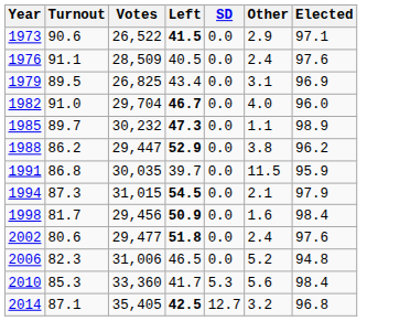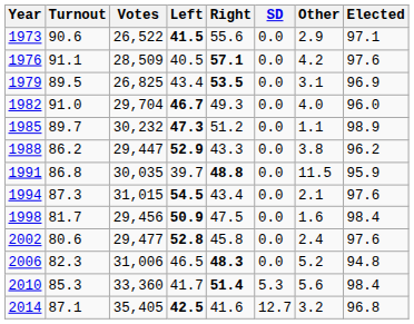 <table class="wikitable sortable" style="font-size: 95%;">
 <tr>
 <th>Year</th>
 <th>Turnout</th>
 <th>Votes</th>
 <th>Left</th>
+<th>Right</th>
 <th><a href='#'>SD</a></th>
 <th>Other</th>
 <th>Elected</th>
 </tr>
 <tr>
 <td><a href='#'>1973</a></td>
 <td>90.6</td>
 <td>26,522</td>
 <td><strong>41.5</strong></td>
+<td>55.6</td>
 <td>0.0</td>
 <td>2.9</td>
 <td>97.1</td>
 </tr>
 <tr>
 <td><a href='#'>1976</a></td>
 <td>91.1</td>
 <td>28,509</td>
 <td>40.5</td>
+<td><strong>57.1</strong></td>
 <td>0.0</td>
-<td>2.4</td>
+<td>4.2</td>
 <td>97.6</td>
 </tr>
 <tr>
 <td><a href='#'>1979</a></td>
 <td>89.5</td>
 <td>26,825</td>
 <td>43.4</td>
+<td><strong>53.5</strong></td>
 <td>0.0</td>
 <td>3.1</td>
 <td>96.9</td>
 </tr>
 <tr>
 <td><a href='#'>1982</a></td>
 <td>91.0</td>
 <td>29,704</td>
 <td><strong>46.7</strong></td>
+<td>49.3</td>
 <td>0.0</td>
 <td>4.0</td>
 <td>96.0</td>
 </tr>
 <tr>
 <td><a href='#'>1985</a></td>
 <td>89.7</td>
 <td>30,232</td>
 <td><strong>47.3</strong></td>
+<td>51.2</td>
 <td>0.0</td>
 <td>1.1</td>
 <td>98.9</td>
 </tr>
 <tr>
 <td><a href='#'>1988</a></td>
 <td>86.2</td>
 <td>29,447</td>
 <td><strong>52.9</strong></td>
+<td>43.3</td>
 <td>0.0</td>
 <td>3.8</td>
 <td>96.2</td>
 </tr>
 <tr>
 <td><a href='#'>1991</a></td>
 <td>86.8</td>
 <td>30,035</td>
 <td>39.7</td>
+<td><strong>48.8</strong></td>
 <td>0.0</td>
 <td>11.5</td>
 <td>95.9</td>
 </tr>
 <tr>
 <td><a href='#'>1994</a></td>
 <td>87.3</td>
 <td>31,015</td>
 <td><strong>54.5</strong></td>
+<td>43.4</td>
 <td>0.0</td>
 <td>2.1</td>
-<td>97.9</td>
+<td>97.6</td>
 </tr>
 <tr>
 <td><a href='#'>1998</a></td>
 <td>81.7</td>
 <td>29,456</td>
 <td><strong>50.9</strong></td>
+<td>47.5</td>
 <td>0.0</td>
 <td>1.6</td>
 <td>98.4</td>
 </tr>
 <tr>
 <td><a href='#'>2002</a></td>
 <td>80.6</td>
 <td>29,477</td>
-<td><strong>51.8</strong></td>
+<td><strong>52.8</strong></td>
+<td>45.8</td>
 <td>0.0</td>
 <td>2.4</td>
 <td>97.6</td>
 </tr>
 <tr>
 <td><a href='#'>2006</a></td>
 <td>82.3</td>
 <td>31,006</td>
 <td>46.5</td>
+<td><strong>48.3</strong></td>
 <td>0.0</td>
 <td>5.2</td>
 <td>94.8</td>
 </tr>
 <tr>
 <td><a href='#'>2010</a></td>
 <td>85.3</td>
 <td>33,360</td>
 <td>41.7</td>
+<td><strong>51.4</strong></td>
 <td>5.3</td>
 <td>5.6</td>
 <td>98.4</td>
 </tr>
 <tr>
 <td><a href='#'>2014</a></td>
 <td>87.1</td>
 <td>35,405</td>
 <td><strong>42.5</strong></td>
+<td>41.6</td>
 <td>12.7</td>
 <td>3.2</td>
 <td>96.8</td>
 </tr>
 </table>
